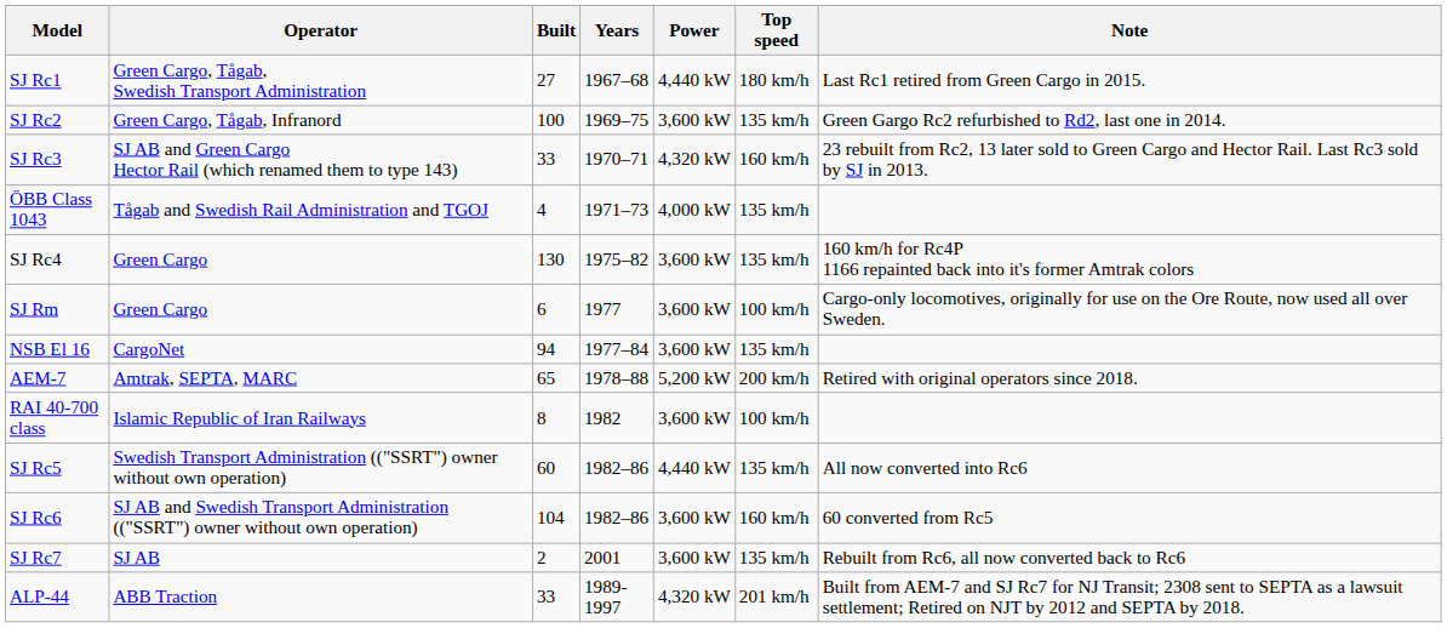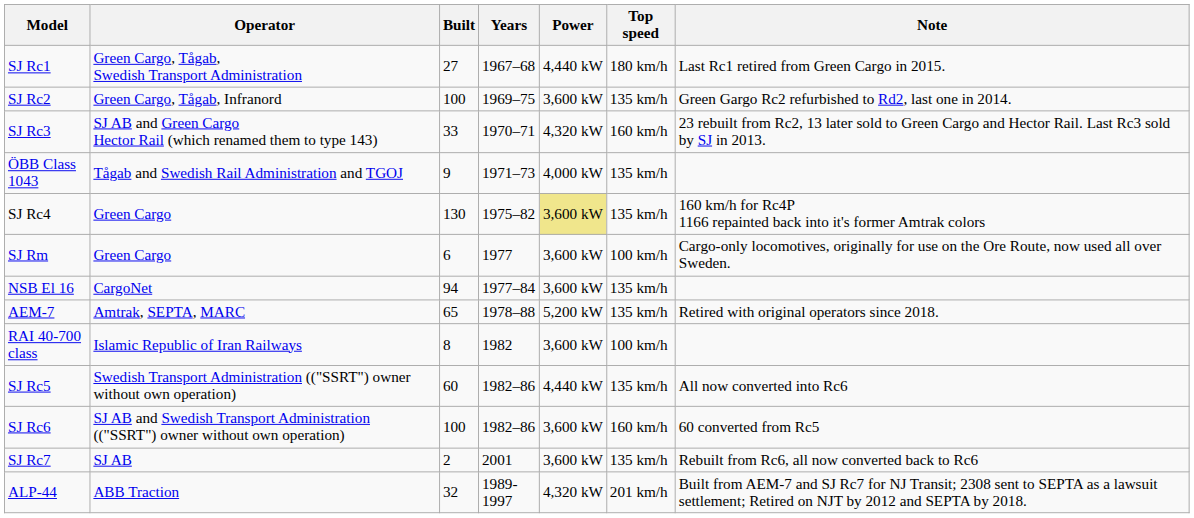 <table class="wikitable sortable">
 <tr>
 <th>Model</th>
 <th>Operator</th>
 <th>Built</th>
 <th>Years</th>
 <th>Power</th>
 <th>Top speed</th>
 <th>Note</th>
 </tr>
 <tr>
 <td><a href='#'>SJ Rc1</a></td>
 <td><a href='#'>Green Cargo</a>, <a href='#'>Tågab</a>,<br><a href='#'>Swedish Transport Administration</a></td>
 <td>27</td>
 <td>1967–68</td>
 <td>4,440 kW</td>
 <td>180 km/h</td>
 <td>Last Rc1 retired from Green Cargo in 2015.</td>
 </tr>
 <tr>
 <td><a href='#'>SJ Rc2</a></td>
 <td><a href='#'>Green Cargo</a>, <a href='#'>Tågab</a>, Infranord</td>
 <td>100</td>
 <td>1969–75</td>
 <td>3,600 kW</td>
 <td>135 km/h</td>
 <td>Green Gargo Rc2 refurbished to <a href='#'>Rd2</a>, last one in 2014.</td>
 </tr>
 <tr>
 <td><a href='#'>SJ Rc3</a></td>
 <td><a href='#'>SJ AB</a> and <a href='#'>Green Cargo</a><br><a href='#'>Hector Rail</a> (which renamed them to type 143)</td>
 <td>33</td>
 <td>1970–71</td>
 <td>4,320 kW</td>
 <td>160 km/h</td>
 <td>23 rebuilt from Rc2, 13 later sold to Green Cargo and Hector Rail. Last Rc3 sold by <a href='#'>SJ</a> in 2013.</td>
 </tr>
 <tr>
 <td><a href='#'>ÖBB Class 1043</a></td>
 <td><a href='#'>Tågab</a> and <a href='#'>Swedish Rail Administration</a> and <a href='#'>TGOJ</a></td>
-<td>4</td>
+<td>9</td>
 <td>1971–73</td>
 <td>4,000 kW</td>
 <td>135 km/h</td>
 <td></td>
 </tr>
 <tr>
 <td>SJ Rc4</td>
 <td><a href='#'>Green Cargo</a></td>
 <td>130</td>
 <td>1975–82</td>
-<td>3,600 kW</td>
+<td style="background: khaki;">3,600 kW</td>
 <td>135 km/h</td>
 <td>160 km/h for Rc4P<br>1166 repainted back into it's former Amtrak colors </td>
 </tr>
 <tr>
 <td><a href='#'>SJ Rm</a></td>
 <td><a href='#'>Green Cargo</a></td>
 <td>6</td>
 <td>1977</td>
 <td>3,600 kW</td>
 <td>100 km/h</td>
 <td>Cargo-only locomotives, originally for use on the Ore Route, now used all over Sweden.</td>
 </tr>
 <tr>
 <td><a href='#'>NSB El 16</a></td>
 <td><a href='#'>CargoNet</a></td>
 <td>94</td>
 <td>1977–84</td>
 <td>3,600 kW</td>
 <td>135 km/h</td>
 <td></td>
 </tr>
 <tr>
 <td><a href='#'>AEM-7</a></td>
 <td><a href='#'>Amtrak</a>, <a href='#'>SEPTA</a>, <a href='#'>MARC</a></td>
 <td>65</td>
 <td>1978–88</td>
 <td>5,200 kW</td>
-<td>200 km/h</td>
+<td>135 km/h</td>
 <td>Retired with original operators since 2018.</td>
 </tr>
 <tr>
 <td><a href='#'>RAI 40-700 class</a></td>
 <td><a href='#'>Islamic Republic of Iran Railways</a></td>
 <td>8</td>
 <td>1982</td>
 <td>3,600 kW</td>
 <td>100 km/h</td>
 <td></td>
 </tr>
 <tr>
 <td><a href='#'>SJ Rc5</a></td>
 <td><a href='#'>Swedish Transport Administration</a> (("SSRT") owner without own operation)</td>
 <td>60</td>
 <td>1982–86</td>
 <td>4,440 kW</td>
 <td>135 km/h</td>
 <td>All now converted into Rc6</td>
 </tr>
 <tr>
 <td><a href='#'>SJ Rc6</a></td>
 <td><a href='#'>SJ AB</a> and <a href='#'>Swedish Transport Administration</a> (("SSRT") owner without own operation)</td>
-<td>104</td>
+<td>100</td>
 <td>1982–86</td>
 <td>3,600 kW</td>
 <td>160 km/h</td>
 <td>60 converted from Rc5</td>
 </tr>
 <tr>
 <td><a href='#'>SJ Rc7</a></td>
 <td><a href='#'>SJ AB</a></td>
 <td>2</td>
 <td>2001</td>
 <td>3,600 kW</td>
 <td>135 km/h</td>
 <td>Rebuilt from Rc6, all now converted back to Rc6</td>
 </tr>
 <tr>
 <td><a href='#'>ALP-44</a></td>
 <td><a href='#'>ABB Traction</a></td>
-<td>33</td>
+<td>32</td>
 <td>1989-1997</td>
 <td>4,320 kW</td>
 <td>201 km/h</td>
 <td>Built from AEM-7 and SJ Rc7 for NJ Transit; 2308 sent to SEPTA as a lawsuit settlement; Retired on NJT by 2012 and SEPTA by 2018.</td>
 </tr>
 </table>
